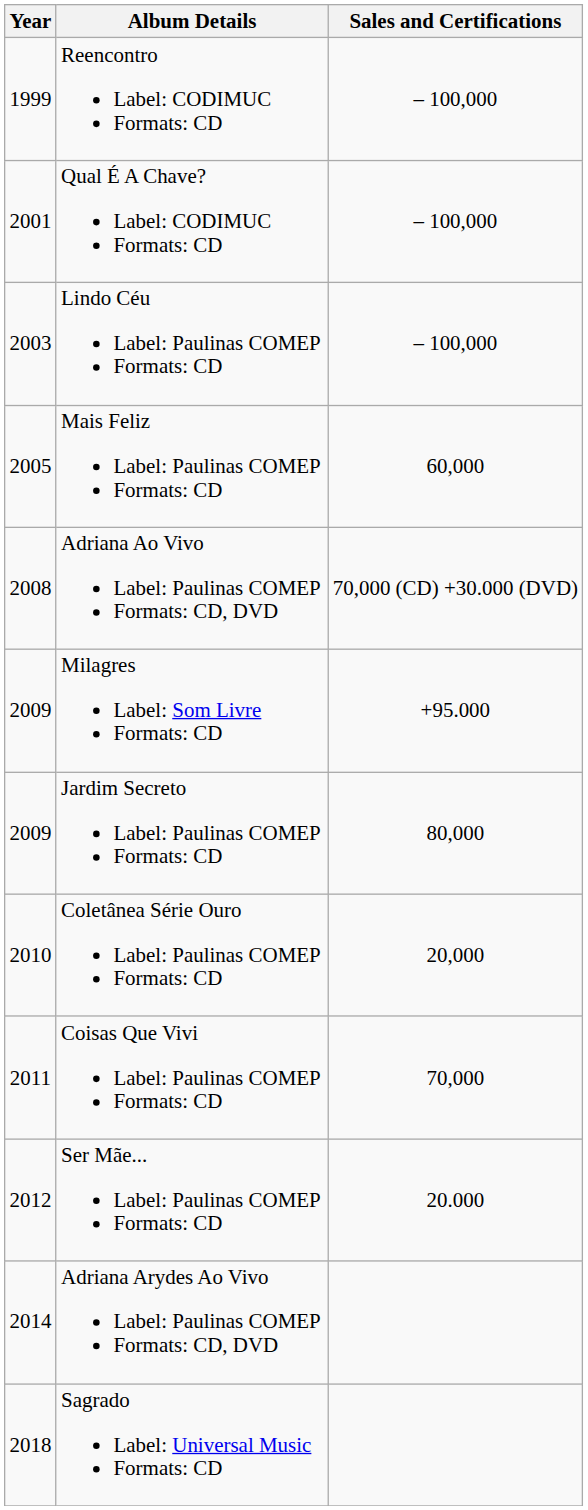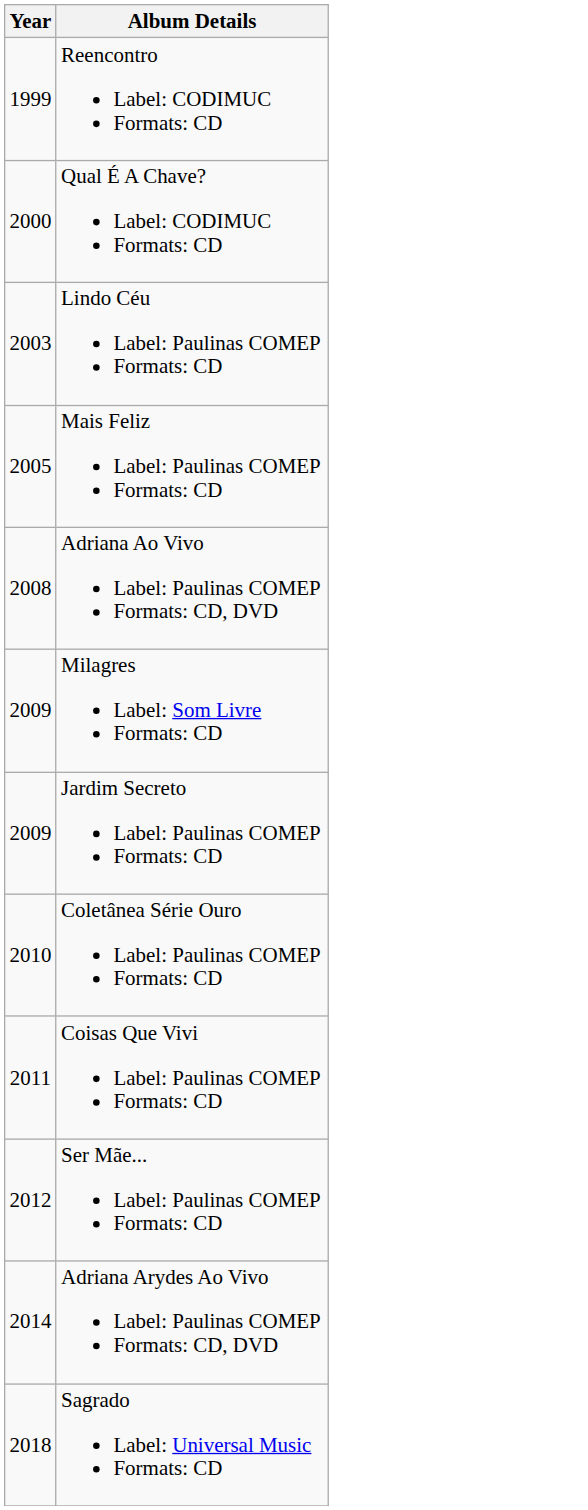 <table class="wikitable" style="text-align:center;">
 <tr>
 <th rowspan="1">Year</th>
 <th rowspan="1" width="200">Album Details</th>
-<th rowspan="1">Sales and Certifications</th>
 </tr>
 <tr>
 <td>1999</td>
 <td align="left">Reencontro<br><ul><li>Label: CODIMUC</li><li>Formats: CD</li></ul></td>
-<td> – 100,000</td>
 </tr>
 <tr>
-<td>2001</td>
+<td>2000</td>
 <td align="left">Qual É A Chave?<br><ul><li>Label: CODIMUC</li><li>Formats: CD</li></ul></td>
-<td> – 100,000</td>
 </tr>
 <tr>
 <td>2003</td>
 <td align="left">Lindo Céu<br><ul><li>Label: Paulinas COMEP</li><li>Formats: CD</li></ul></td>
-<td> – 100,000</td>
 </tr>
 <tr>
 <td>2005</td>
 <td align="left">Mais Feliz<br><ul><li>Label: Paulinas COMEP</li><li>Formats: CD</li></ul></td>
-<td> 60,000</td>
 </tr>
 <tr>
 <td>2008</td>
 <td align="left">Adriana Ao Vivo<br><ul><li>Label: Paulinas COMEP</li><li>Formats: CD, DVD</li></ul></td>
-<td> 70,000 (CD) +30.000 (DVD)</td>
 </tr>
 <tr>
 <td>2009</td>
 <td align="left">Milagres<br><ul><li>Label: <a href='#'>Som Livre</a></li><li>Formats: CD</li></ul></td>
-<td> +95.000</td>
 </tr>
 <tr>
 <td>2009</td>
 <td align="left">Jardim Secreto<br><ul><li>Label: Paulinas COMEP</li><li>Formats: CD</li></ul></td>
-<td> 80,000</td>
 </tr>
 <tr>
 <td>2010</td>
 <td align="left">Coletânea Série Ouro<br><ul><li>Label: Paulinas COMEP</li><li>Formats: CD</li></ul></td>
-<td> 20,000</td>
 </tr>
 <tr>
 <td>2011</td>
 <td align="left">Coisas Que Vivi<br><ul><li>Label: Paulinas COMEP</li><li>Formats: CD</li></ul></td>
-<td> 70,000</td>
 </tr>
 <tr>
 <td>2012</td>
 <td align="left">Ser Mãe...<br><ul><li>Label: Paulinas COMEP</li><li>Formats: CD</li></ul></td>
-<td>20.000</td>
 </tr>
 <tr>
 <td>2014</td>
 <td align="left">Adriana Arydes Ao Vivo<br><ul><li>Label: Paulinas COMEP</li><li>Formats: CD, DVD</li></ul></td>
-<td></td>
 </tr>
 <tr>
 <td>2018</td>
 <td align="left">Sagrado<br><ul><li>Label: <a href='#'>Universal Music</a></li><li>Formats: CD</li></ul></td>
-<td></td>
 </tr>
 </table>
